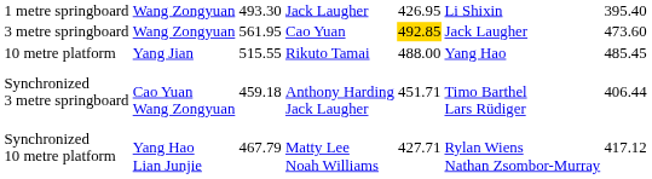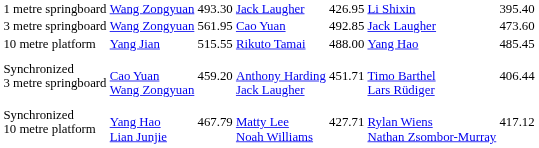 <table>
 <tr>
 <td>1 metre springboard<br></td>
 <td><a href='#'>Wang Zongyuan</a><br></td>
 <td>493.30</td>
 <td><a href='#'>Jack Laugher</a><br></td>
 <td>426.95</td>
 <td><a href='#'>Li Shixin</a><br></td>
 <td>395.40</td>
 </tr>
 <tr>
 <td>3 metre springboard<br></td>
 <td><a href='#'>Wang Zongyuan</a><br></td>
 <td>561.95</td>
 <td><a href='#'>Cao Yuan</a><br></td>
-<td style="background: gold;">492.85</td>
+<td>492.85</td>
 <td><a href='#'>Jack Laugher</a><br></td>
 <td>473.60</td>
 </tr>
 <tr>
 <td>10 metre platform<br></td>
 <td><a href='#'>Yang Jian</a><br></td>
 <td>515.55</td>
 <td><a href='#'>Rikuto Tamai</a><br></td>
 <td>488.00</td>
 <td><a href='#'>Yang Hao</a><br></td>
 <td>485.45</td>
 </tr>
 <tr>
 <td>Synchronized<br>3 metre springboard<br></td>
 <td><br><a href='#'>Cao Yuan</a><br><a href='#'>Wang Zongyuan</a></td>
-<td>459.18</td>
+<td>459.20</td>
 <td><br><a href='#'>Anthony Harding</a><br><a href='#'>Jack Laugher</a></td>
 <td>451.71</td>
 <td><br><a href='#'>Timo Barthel</a><br><a href='#'>Lars Rüdiger</a></td>
 <td>406.44</td>
 </tr>
 <tr>
 <td>Synchronized<br>10 metre platform<br></td>
 <td><br><a href='#'>Yang Hao</a><br><a href='#'>Lian Junjie</a></td>
 <td>467.79</td>
 <td><br><a href='#'>Matty Lee</a><br><a href='#'>Noah Williams</a></td>
 <td>427.71</td>
 <td><br><a href='#'>Rylan Wiens</a><br><a href='#'>Nathan Zsombor-Murray</a></td>
 <td>417.12</td>
 </tr>
 </table>
